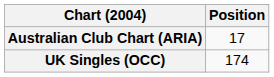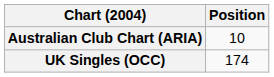 <table class="wikitable plainrowheaders">
 <tr>
 <th>Chart (2004)</th>
 <th>Position</th>
 </tr>
 <tr>
 <th scope="row">Australian Club Chart (ARIA)</th>
-<td align="center">17</td>
+<td align="center">10</td>
 </tr>
 <tr>
 <th scope="row">UK Singles (OCC)</th>
 <td align="center">174</td>
 </tr>
 </table>
